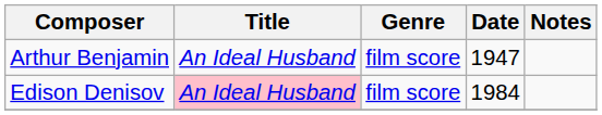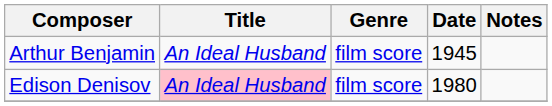 <table class="wikitable sortable" style="text-align: left">
 <tr>
 <th>Composer</th>
 <th>Title</th>
 <th>Genre</th>
 <th>Date</th>
 <th>Notes</th>
 </tr>
 <tr>
 <td><a href='#'>Arthur Benjamin</a></td>
 <td><em><a href='#'>An Ideal Husband</a></em></td>
 <td><a href='#'>film score</a></td>
-<td>1947</td>
+<td>1945</td>
 <td></td>
 </tr>
 <tr>
 <td><a href='#'>Edison Denisov</a></td>
 <td style="background: pink;"><em><a href='#'>An Ideal Husband</a></em></td>
 <td><a href='#'>film score</a></td>
-<td>1984</td>
+<td>1980</td>
 <td></td>
 </tr>
 <tr>
 </tr>
 </table>
